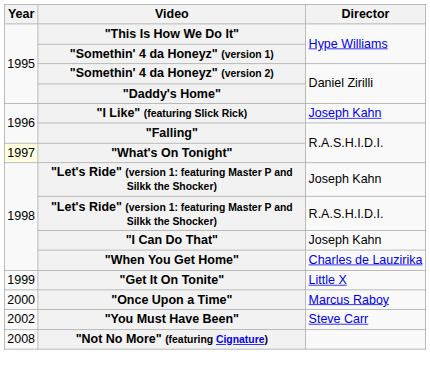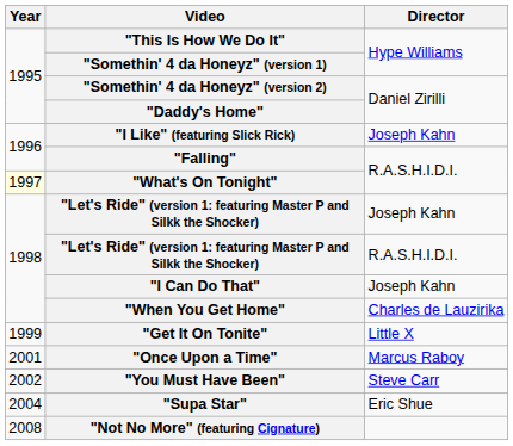 <table class="wikitable plainrowheaders">
 <tr>
 <th>Year</th>
 <th style="width:21em;">Video</th>
 <th>Director</th>
 </tr>
 <tr>
 <td rowspan="4">1995</td>
 <th scope="row">"This Is How We Do It"</th>
 <td rowspan="2"><a href='#'>Hype Williams</a></td>
 </tr>
 <tr>
 <th scope="row">"Somethin' 4 da Honeyz" <small>(version 1)</small></th>
 </tr>
 <tr>
 <th scope="row">"Somethin' 4 da Honeyz" <small>(version 2)</small></th>
 <td rowspan="2">Daniel Zirilli</td>
 </tr>
 <tr>
 <th scope="row">"Daddy's Home"</th>
 </tr>
 <tr>
 <td rowspan="2">1996</td>
 <th scope="row">"I Like" <small>(featuring Slick Rick)</small></th>
 <td><a href='#'>Joseph Kahn</a></td>
 </tr>
 <tr>
 <th scope="row">"Falling"</th>
 <td rowspan="2">R.A.S.H.I.D.I.</td>
 </tr>
 <tr>
 <td style="background: lightyellow;">1997</td>
 <th scope="row">"What's On Tonight"</th>
 </tr>
 <tr>
 <td rowspan="4">1998</td>
 <th scope="row">"Let's Ride" <small>(version 1: featuring Master P and Silkk the Shocker)</small></th>
 <td>Joseph Kahn</td>
 </tr>
 <tr>
 <th scope="row">"Let's Ride" <small>(version 1: featuring Master P and Silkk the Shocker)</small></th>
 <td>R.A.S.H.I.D.I.</td>
 </tr>
 <tr>
 <th scope="row">"I Can Do That"</th>
 <td>Joseph Kahn</td>
 </tr>
 <tr>
 <th scope="row">"When You Get Home"</th>
 <td><a href='#'>Charles de Lauzirika</a></td>
 </tr>
 <tr>
 <td>1999</td>
 <th scope="row">"Get It On Tonite"</th>
 <td><a href='#'>Little X</a></td>
 </tr>
 <tr>
-<td>2000</td>
+<td>2001</td>
 <th scope="row">"Once Upon a Time"</th>
 <td><a href='#'>Marcus Raboy</a></td>
 </tr>
 <tr>
 <td>2002</td>
 <th scope="row">"You Must Have Been"</th>
 <td><a href='#'>Steve Carr</a></td>
 </tr>
 <tr>
+<td>2004</td>
+<th scope="row">"Supa Star"</th>
+<td>Eric Shue</td>
+</tr>
+<tr>
 <td>2008</td>
 <th scope="row">"Not No More" <small>(featuring <a href='#'>Cignature</a>)</small></th>
 <td></td>
 </tr>
 </table>
